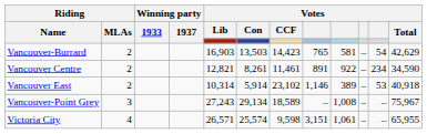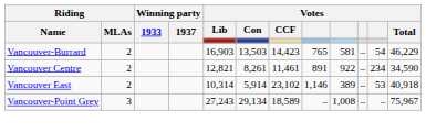 <table class="wikitable" style="text-align:right; font-size:85%">
 <tr>
 <th colspan="2">Riding</th>
 <th scope="col" colspan="2">Winning party</th>
 <th scope="col" colspan="8">Votes</th>
 </tr>
 <tr>
 <th rowspan="2">Name</th>
 <th rowspan="2">MLAs</th>
 <th rowspan="2"><strong><a href='#'>1933</a></strong></th>
 <th rowspan="2">1937</th>
 <th scope="col">Lib</th>
 <th scope="col">Con</th>
 <th scope="col">CCF</th>
 <th scope="col"></th>
 <th scope="col"></th>
 <th scope="col"></th>
 <th scope="col"></th>
 <th rowspan="2" scope="col">Total</th>
 </tr>
 <tr>
 <th scope="col" style="background-color:#A51B12;"></th>
 <th scope="col" style="background-color:#294296;"></th>
 <th scope="col" style="background-color:#EEDDAA;"></th>
 <th scope="col" style="background-color:#A1C0DB;"></th>
 <th scope="col" style="background-color:#ADD8E6;"></th>
 <th scope="col" style="background-color:#DCDCDC;"></th>
 <th scope="col" style="background-color:#DCDCDC;"></th>
 </tr>
 <tr>
 <td style="text-align:left"><a href='#'>Vancouver-Burrard</a></td>
 <td>2</td>
 <td></td>
 <td></td>
 <td>16,903</td>
 <td>13,503</td>
 <td>14,423</td>
 <td>765</td>
 <td>581</td>
 <td>–</td>
 <td>54</td>
-<td>42,629</td>
+<td>46,229</td>
 </tr>
 <tr>
 <td style="text-align:left"><a href='#'>Vancouver Centre</a></td>
 <td>2</td>
 <td></td>
 <td></td>
 <td>12,821</td>
 <td>8,261</td>
 <td>11,461</td>
 <td>891</td>
 <td>922</td>
 <td>–</td>
 <td>234</td>
 <td>34,590</td>
 </tr>
 <tr>
 <td style="text-align:left"><a href='#'>Vancouver East</a></td>
 <td>2</td>
 <td></td>
 <td></td>
 <td>10,314</td>
 <td>5,914</td>
 <td>23,102</td>
 <td>1,146</td>
 <td>389</td>
 <td>–</td>
 <td>53</td>
 <td>40,918</td>
 </tr>
 <tr>
 <td style="text-align:left"><a href='#'>Vancouver-Point Grey</a></td>
 <td>3</td>
 <td></td>
 <td></td>
 <td>27,243</td>
 <td>29,134</td>
 <td>18,589</td>
 <td>–</td>
 <td>1,008</td>
 <td>–</td>
 <td>–</td>
 <td>75,967</td>
 </tr>
-<tr>
-<td style="text-align:left"><a href='#'>Victoria City</a></td>
-<td>4</td>
-<td></td>
-<td></td>
-<td>26,571</td>
-<td>25,574</td>
-<td>9,598</td>
-<td>3,151</td>
-<td>1,061</td>
-<td>–</td>
-<td>–</td>
-<td>65,955</td>
-</tr>
 </table>
